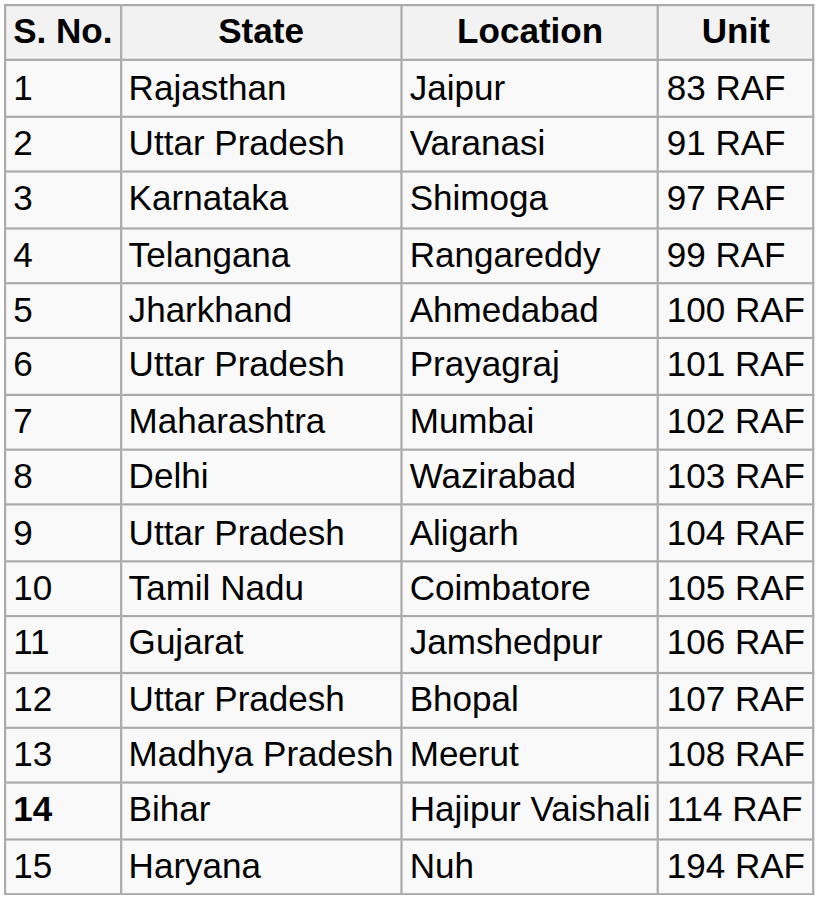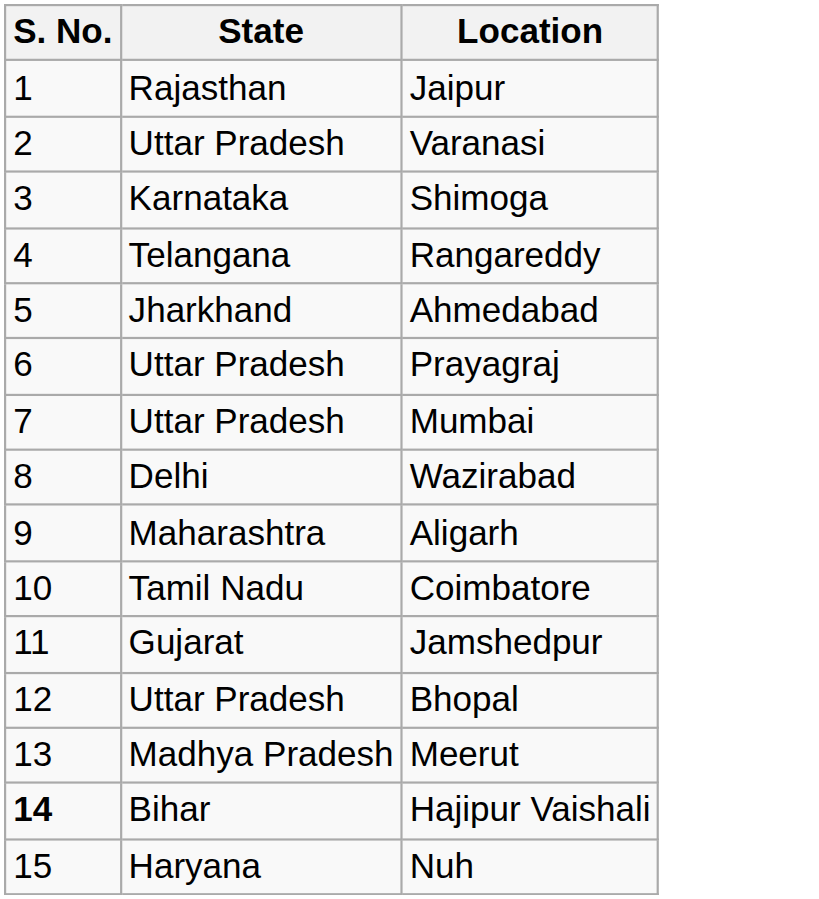 <table class="wikitable">
 <tr>
 <th>S. No.</th>
 <th>State</th>
 <th>Location</th>
-<th>Unit</th>
 </tr>
 <tr>
 <td>1</td>
 <td>Rajasthan</td>
 <td>Jaipur</td>
-<td>83 RAF</td>
 </tr>
 <tr>
 <td>2</td>
 <td>Uttar Pradesh</td>
 <td>Varanasi</td>
-<td>91 RAF</td>
 </tr>
 <tr>
 <td>3</td>
 <td>Karnataka</td>
 <td>Shimoga</td>
-<td>97 RAF</td>
 </tr>
 <tr>
 <td>4</td>
 <td>Telangana</td>
 <td>Rangareddy</td>
-<td>99 RAF</td>
 </tr>
 <tr>
 <td>5</td>
 <td>Jharkhand</td>
 <td>Ahmedabad</td>
-<td>100 RAF</td>
 </tr>
 <tr>
 <td>6</td>
 <td>Uttar Pradesh</td>
 <td>Prayagraj</td>
-<td>101 RAF</td>
 </tr>
 <tr>
 <td>7</td>
-<td>Maharashtra</td>
+<td>Uttar Pradesh</td>
 <td>Mumbai</td>
-<td>102 RAF</td>
 </tr>
 <tr>
 <td>8</td>
 <td>Delhi</td>
 <td>Wazirabad</td>
-<td>103 RAF</td>
 </tr>
 <tr>
 <td>9</td>
-<td>Uttar Pradesh</td>
+<td>Maharashtra</td>
 <td>Aligarh</td>
-<td>104 RAF</td>
 </tr>
 <tr>
 <td>10</td>
 <td>Tamil Nadu</td>
 <td>Coimbatore</td>
-<td>105 RAF</td>
 </tr>
 <tr>
 <td>11</td>
 <td>Gujarat</td>
 <td>Jamshedpur</td>
-<td>106 RAF</td>
 </tr>
 <tr>
 <td>12</td>
 <td>Uttar Pradesh</td>
 <td>Bhopal</td>
-<td>107 RAF</td>
 </tr>
 <tr>
 <td>13</td>
 <td>Madhya Pradesh</td>
 <td>Meerut</td>
-<td>108 RAF</td>
 </tr>
 <tr>
 <td><strong>14</strong></td>
 <td>Bihar</td>
 <td>Hajipur Vaishali</td>
-<td>114 RAF</td>
 </tr>
 <tr>
 <td>15</td>
 <td>Haryana</td>
 <td>Nuh</td>
-<td>194 RAF</td>
 </tr>
 </table>
